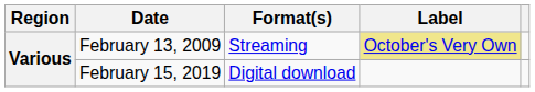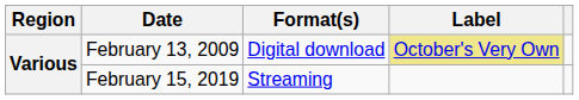 <table class="wikitable plainrowheaders">
 <tr>
 <th scope="col">Region</th>
 <th scope="col">Date</th>
 <th scope="col">Format(s)</th>
 <th scope="col">Label</th>
 <th scope="col"></th>
 </tr>
 <tr>
 <th scope="row" rowspan="2">Various</th>
 <td>February 13, 2009</td>
-<td><a href='#'>Streaming</a></td>
+<td><a href='#'>Digital download</a></td>
 <td style="background: khaki;"><a href='#'>October's Very Own</a></td>
 <td></td>
 </tr>
 <tr>
 <td>February 15, 2019</td>
-<td><a href='#'>Digital download</a></td>
+<td><a href='#'>Streaming</a></td>
 <td></td>
 <td></td>
 </tr>
 </table>
